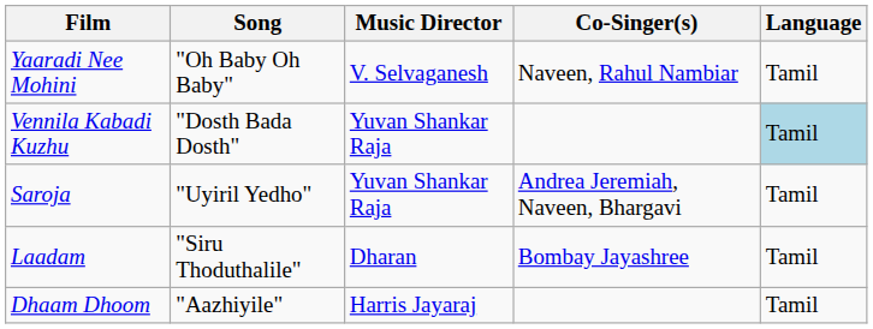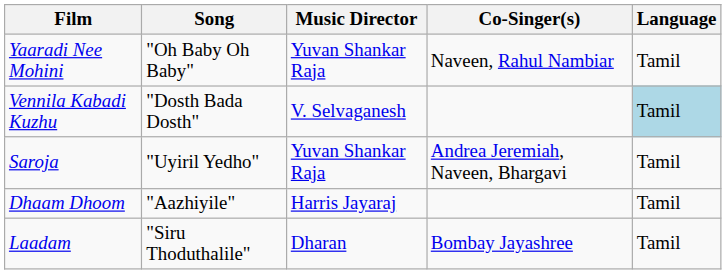 <table class="wikitable sortable">
 <tr>
 <th>Film</th>
 <th>Song</th>
 <th>Music Director</th>
 <th>Co-Singer(s)</th>
 <th>Language</th>
 </tr>
 <tr>
 <td><em><a href='#'>Yaaradi Nee Mohini</a></em></td>
 <td>"Oh Baby Oh Baby"</td>
-<td><a href='#'>V. Selvaganesh</a></td>
+<td><a href='#'>Yuvan Shankar Raja</a></td>
 <td>Naveen, <a href='#'>Rahul Nambiar</a></td>
 <td>Tamil</td>
 </tr>
 <tr>
 <td><em><a href='#'>Vennila Kabadi Kuzhu</a></em></td>
 <td>"Dosth Bada Dosth"</td>
-<td><a href='#'>Yuvan Shankar Raja</a></td>
+<td><a href='#'>V. Selvaganesh</a></td>
 <td></td>
 <td style="background: lightblue;">Tamil</td>
 </tr>
 <tr>
 <td><em><a href='#'>Saroja</a></em></td>
 <td>"Uyiril Yedho"</td>
 <td><a href='#'>Yuvan Shankar Raja</a></td>
 <td><a href='#'>Andrea Jeremiah</a>, Naveen, Bhargavi</td>
 <td>Tamil</td>
 </tr>
 <tr>
+<td><em><a href='#'>Dhaam Dhoom</a></em></td>
+<td>"Aazhiyile"</td>
+<td><a href='#'>Harris Jayaraj</a></td>
+<td></td>
+<td>Tamil</td>
+</tr>
+<tr>
 <td><em><a href='#'>Laadam</a></em></td>
 <td>"Siru Thoduthalile"</td>
 <td><a href='#'>Dharan</a></td>
 <td><a href='#'>Bombay Jayashree</a></td>
 <td>Tamil</td>
 </tr>
-<tr>
-<td><em><a href='#'>Dhaam Dhoom</a></em></td>
-<td>"Aazhiyile"</td>
-<td><a href='#'>Harris Jayaraj</a></td>
-<td></td>
-<td>Tamil</td>
-</tr>
 </table>
